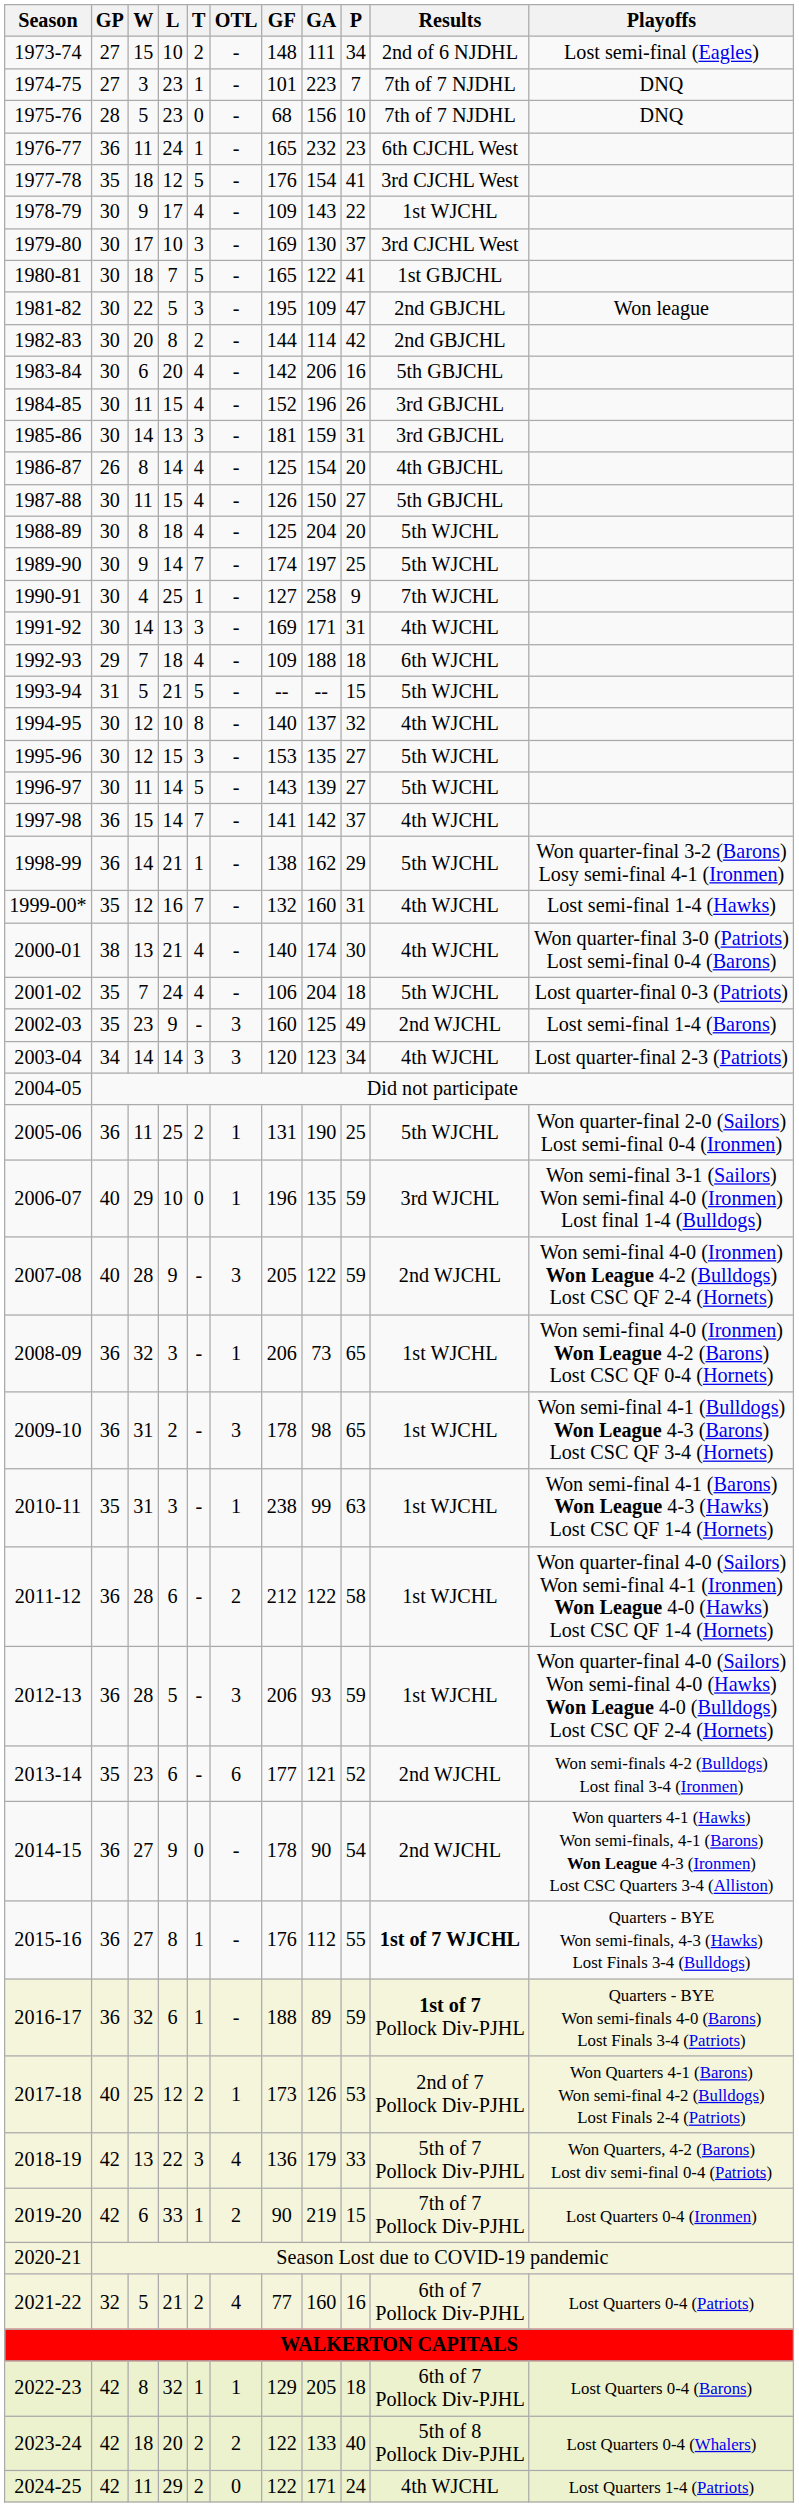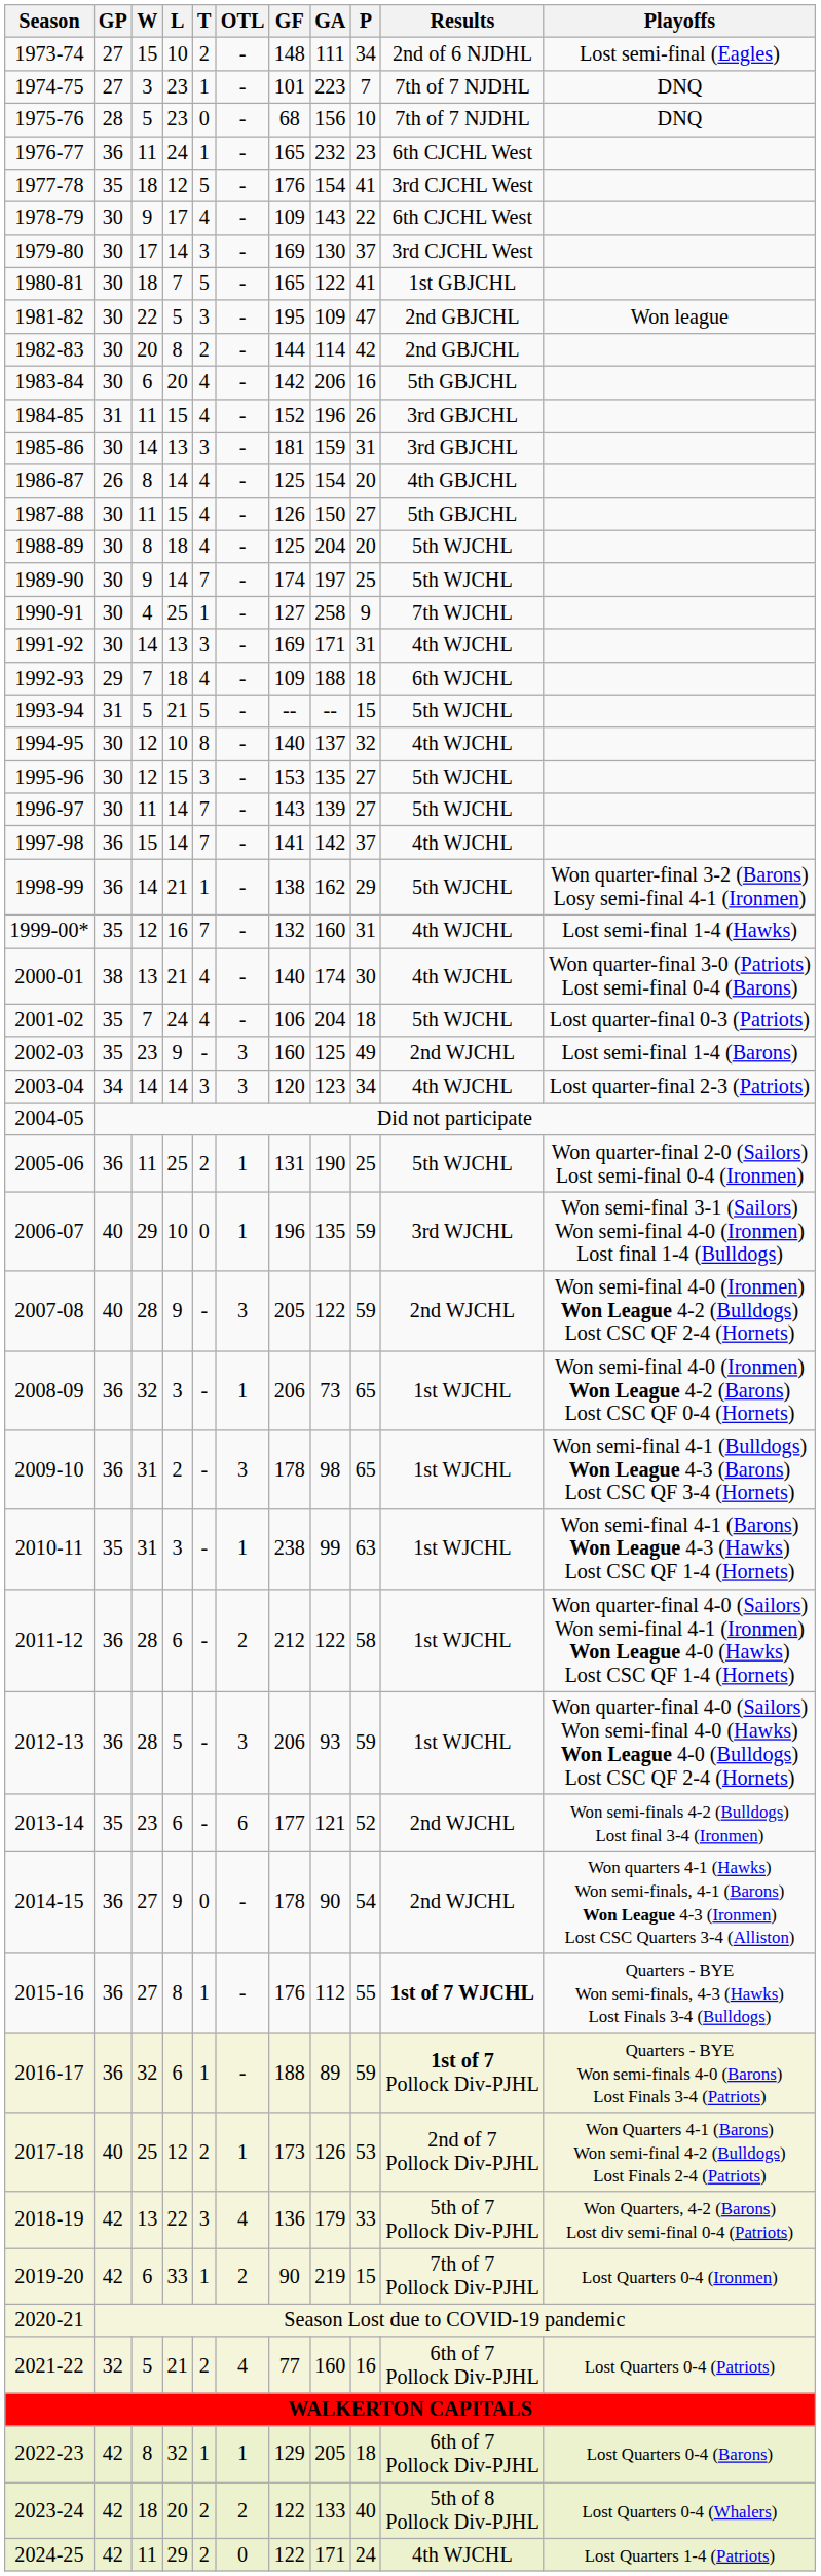 <table class="wikitable">
 <tr>
 <th>Season</th>
 <th>GP</th>
 <th>W</th>
 <th>L</th>
 <th>T</th>
 <th>OTL</th>
 <th>GF</th>
 <th>GA</th>
 <th>P</th>
 <th>Results</th>
 <th>Playoffs</th>
 </tr>
 <tr align="center">
 <td>1973-74</td>
 <td>27</td>
 <td>15</td>
 <td>10</td>
 <td>2</td>
 <td>-</td>
 <td>148</td>
 <td>111</td>
 <td>34</td>
 <td>2nd of 6 NJDHL</td>
 <td>Lost semi-final (<a href='#'>Eagles</a>)</td>
 </tr>
 <tr align="center">
 <td>1974-75</td>
 <td>27</td>
 <td>3</td>
 <td>23</td>
 <td>1</td>
 <td>-</td>
 <td>101</td>
 <td>223</td>
 <td>7</td>
 <td>7th of 7 NJDHL</td>
 <td>DNQ</td>
 </tr>
 <tr align="center">
 <td>1975-76</td>
 <td>28</td>
 <td>5</td>
 <td>23</td>
 <td>0</td>
 <td>-</td>
 <td>68</td>
 <td>156</td>
 <td>10</td>
 <td>7th of 7 NJDHL</td>
 <td>DNQ</td>
 </tr>
 <tr align="center">
 <td>1976-77</td>
 <td>36</td>
 <td>11</td>
 <td>24</td>
 <td>1</td>
 <td>-</td>
 <td>165</td>
 <td>232</td>
 <td>23</td>
 <td>6th CJCHL West</td>
 <td></td>
 </tr>
 <tr align="center">
 <td>1977-78</td>
 <td>35</td>
 <td>18</td>
 <td>12</td>
 <td>5</td>
 <td>-</td>
 <td>176</td>
 <td>154</td>
 <td>41</td>
 <td>3rd CJCHL West</td>
 <td></td>
 </tr>
 <tr align="center">
 <td>1978-79</td>
 <td>30</td>
 <td>9</td>
 <td>17</td>
 <td>4</td>
 <td>-</td>
 <td>109</td>
 <td>143</td>
 <td>22</td>
-<td>1st WJCHL</td>
+<td>6th CJCHL West</td>
 <td></td>
 </tr>
 <tr align="center">
 <td>1979-80</td>
 <td>30</td>
 <td>17</td>
-<td>10</td>
+<td>14</td>
 <td>3</td>
 <td>-</td>
 <td>169</td>
 <td>130</td>
 <td>37</td>
 <td>3rd CJCHL West</td>
 <td></td>
 </tr>
 <tr align="center">
 <td>1980-81</td>
 <td>30</td>
 <td>18</td>
 <td>7</td>
 <td>5</td>
 <td>-</td>
 <td>165</td>
 <td>122</td>
 <td>41</td>
 <td>1st GBJCHL</td>
 <td></td>
 </tr>
 <tr align="center">
 <td>1981-82</td>
 <td>30</td>
 <td>22</td>
 <td>5</td>
 <td>3</td>
 <td>-</td>
 <td>195</td>
 <td>109</td>
 <td>47</td>
 <td>2nd GBJCHL</td>
 <td>Won league</td>
 </tr>
 <tr align="center">
 <td>1982-83</td>
 <td>30</td>
 <td>20</td>
 <td>8</td>
 <td>2</td>
 <td>-</td>
 <td>144</td>
 <td>114</td>
 <td>42</td>
 <td>2nd GBJCHL</td>
 <td></td>
 </tr>
 <tr align="center">
 <td>1983-84</td>
 <td>30</td>
 <td>6</td>
 <td>20</td>
 <td>4</td>
 <td>-</td>
 <td>142</td>
 <td>206</td>
 <td>16</td>
 <td>5th GBJCHL</td>
 <td></td>
 </tr>
 <tr align="center">
 <td>1984-85</td>
-<td>30</td>
+<td>31</td>
 <td>11</td>
 <td>15</td>
 <td>4</td>
 <td>-</td>
 <td>152</td>
 <td>196</td>
 <td>26</td>
 <td>3rd GBJCHL</td>
 <td></td>
 </tr>
 <tr align="center">
 <td>1985-86</td>
 <td>30</td>
 <td>14</td>
 <td>13</td>
 <td>3</td>
 <td>-</td>
 <td>181</td>
 <td>159</td>
 <td>31</td>
 <td>3rd GBJCHL</td>
 <td></td>
 </tr>
 <tr align="center">
 <td>1986-87</td>
 <td>26</td>
 <td>8</td>
 <td>14</td>
 <td>4</td>
 <td>-</td>
 <td>125</td>
 <td>154</td>
 <td>20</td>
 <td>4th GBJCHL</td>
 <td></td>
 </tr>
 <tr align="center">
 <td>1987-88</td>
 <td>30</td>
 <td>11</td>
 <td>15</td>
 <td>4</td>
 <td>-</td>
 <td>126</td>
 <td>150</td>
 <td>27</td>
 <td>5th GBJCHL</td>
 <td></td>
 </tr>
 <tr align="center">
 <td>1988-89</td>
 <td>30</td>
 <td>8</td>
 <td>18</td>
 <td>4</td>
 <td>-</td>
 <td>125</td>
 <td>204</td>
 <td>20</td>
 <td>5th WJCHL</td>
 <td></td>
 </tr>
 <tr align="center">
 <td>1989-90</td>
 <td>30</td>
 <td>9</td>
 <td>14</td>
 <td>7</td>
 <td>-</td>
 <td>174</td>
 <td>197</td>
 <td>25</td>
 <td>5th WJCHL</td>
 <td></td>
 </tr>
 <tr align="center">
 <td>1990-91</td>
 <td>30</td>
 <td>4</td>
 <td>25</td>
 <td>1</td>
 <td>-</td>
 <td>127</td>
 <td>258</td>
 <td>9</td>
 <td>7th WJCHL</td>
 <td></td>
 </tr>
 <tr align="center">
 <td>1991-92</td>
 <td>30</td>
 <td>14</td>
 <td>13</td>
 <td>3</td>
 <td>-</td>
 <td>169</td>
 <td>171</td>
 <td>31</td>
 <td>4th WJCHL</td>
 <td></td>
 </tr>
 <tr align="center">
 <td>1992-93</td>
 <td>29</td>
 <td>7</td>
 <td>18</td>
 <td>4</td>
 <td>-</td>
 <td>109</td>
 <td>188</td>
 <td>18</td>
 <td>6th WJCHL</td>
 <td></td>
 </tr>
 <tr align="center">
 <td>1993-94</td>
 <td>31</td>
 <td>5</td>
 <td>21</td>
 <td>5</td>
 <td>-</td>
 <td>--</td>
 <td>--</td>
 <td>15</td>
 <td>5th WJCHL</td>
 <td></td>
 </tr>
 <tr align="center">
 <td>1994-95</td>
 <td>30</td>
 <td>12</td>
 <td>10</td>
 <td>8</td>
 <td>-</td>
 <td>140</td>
 <td>137</td>
 <td>32</td>
 <td>4th WJCHL</td>
 <td></td>
 </tr>
 <tr align="center">
 <td>1995-96</td>
 <td>30</td>
 <td>12</td>
 <td>15</td>
 <td>3</td>
 <td>-</td>
 <td>153</td>
 <td>135</td>
 <td>27</td>
 <td>5th WJCHL</td>
 <td></td>
 </tr>
 <tr align="center">
 <td>1996-97</td>
 <td>30</td>
 <td>11</td>
 <td>14</td>
-<td>5</td>
+<td>7</td>
 <td>-</td>
 <td>143</td>
 <td>139</td>
 <td>27</td>
 <td>5th WJCHL</td>
 <td></td>
 </tr>
 <tr align="center">
 <td>1997-98</td>
 <td>36</td>
 <td>15</td>
 <td>14</td>
 <td>7</td>
 <td>-</td>
 <td>141</td>
 <td>142</td>
 <td>37</td>
 <td>4th WJCHL</td>
 <td></td>
 </tr>
 <tr align="center">
 <td>1998-99</td>
 <td>36</td>
 <td>14</td>
 <td>21</td>
 <td>1</td>
 <td>-</td>
 <td>138</td>
 <td>162</td>
 <td>29</td>
 <td>5th WJCHL</td>
 <td>Won quarter-final 3-2 (<a href='#'>Barons</a>)<br>Losy semi-final 4-1 (<a href='#'>Ironmen</a>)</td>
 </tr>
 <tr align="center">
 <td>1999-00*</td>
 <td>35</td>
 <td>12</td>
 <td>16</td>
 <td>7</td>
 <td>-</td>
 <td>132</td>
 <td>160</td>
 <td>31</td>
 <td>4th WJCHL</td>
 <td>Lost semi-final 1-4 (<a href='#'>Hawks</a>)</td>
 </tr>
 <tr align="center">
 <td>2000-01</td>
 <td>38</td>
 <td>13</td>
 <td>21</td>
 <td>4</td>
 <td>-</td>
 <td>140</td>
 <td>174</td>
 <td>30</td>
 <td>4th WJCHL</td>
 <td>Won quarter-final 3-0 (<a href='#'>Patriots</a>)<br>Lost semi-final 0-4 (<a href='#'>Barons</a>)</td>
 </tr>
 <tr align="center">
 <td>2001-02</td>
 <td>35</td>
 <td>7</td>
 <td>24</td>
 <td>4</td>
 <td>-</td>
 <td>106</td>
 <td>204</td>
 <td>18</td>
 <td>5th WJCHL</td>
 <td>Lost quarter-final 0-3 (<a href='#'>Patriots</a>)</td>
 </tr>
 <tr align="center">
 <td>2002-03</td>
 <td>35</td>
 <td>23</td>
 <td>9</td>
 <td>-</td>
 <td>3</td>
 <td>160</td>
 <td>125</td>
 <td>49</td>
 <td>2nd WJCHL</td>
 <td>Lost semi-final 1-4 (<a href='#'>Barons</a>)</td>
 </tr>
 <tr align="center">
 <td>2003-04</td>
 <td>34</td>
 <td>14</td>
 <td>14</td>
 <td>3</td>
 <td>3</td>
 <td>120</td>
 <td>123</td>
 <td>34</td>
 <td>4th WJCHL</td>
 <td>Lost quarter-final 2-3 (<a href='#'>Patriots</a>)</td>
 </tr>
 <tr align="center">
 <td>2004-05</td>
 <td colspan="11">Did not participate</td>
 </tr>
 <tr align="center">
 <td>2005-06</td>
 <td>36</td>
 <td>11</td>
 <td>25</td>
 <td>2</td>
 <td>1</td>
 <td>131</td>
 <td>190</td>
 <td>25</td>
 <td>5th WJCHL</td>
 <td>Won quarter-final 2-0 (<a href='#'>Sailors</a>)<br>Lost semi-final 0-4 (<a href='#'>Ironmen</a>)</td>
 </tr>
 <tr align="center">
 <td>2006-07</td>
 <td>40</td>
 <td>29</td>
 <td>10</td>
 <td>0</td>
 <td>1</td>
 <td>196</td>
 <td>135</td>
 <td>59</td>
 <td>3rd WJCHL</td>
 <td>Won semi-final 3-1 (<a href='#'>Sailors</a>)<br>Won semi-final 4-0 (<a href='#'>Ironmen</a>)<br>Lost final 1-4 (<a href='#'>Bulldogs</a>)</td>
 </tr>
 <tr align="center">
 <td>2007-08</td>
 <td>40</td>
 <td>28</td>
 <td>9</td>
 <td>-</td>
 <td>3</td>
 <td>205</td>
 <td>122</td>
 <td>59</td>
 <td>2nd WJCHL</td>
 <td>Won semi-final 4-0 (<a href='#'>Ironmen</a>)<br><strong>Won League</strong> 4-2 (<a href='#'>Bulldogs</a>)<br>Lost CSC QF 2-4 (<a href='#'>Hornets</a>)</td>
 </tr>
 <tr align="center">
 <td>2008-09</td>
 <td>36</td>
 <td>32</td>
 <td>3</td>
 <td>-</td>
 <td>1</td>
 <td>206</td>
 <td>73</td>
 <td>65</td>
 <td>1st WJCHL</td>
 <td>Won semi-final 4-0 (<a href='#'>Ironmen</a>)<br><strong>Won League</strong> 4-2 (<a href='#'>Barons</a>)<br>Lost CSC QF 0-4 (<a href='#'>Hornets</a>)</td>
 </tr>
 <tr align="center">
 <td>2009-10</td>
 <td>36</td>
 <td>31</td>
 <td>2</td>
 <td>-</td>
 <td>3</td>
 <td>178</td>
 <td>98</td>
 <td>65</td>
 <td>1st WJCHL</td>
 <td>Won semi-final 4-1 (<a href='#'>Bulldogs</a>)<br><strong>Won League</strong> 4-3 (<a href='#'>Barons</a>)<br>Lost CSC QF 3-4 (<a href='#'>Hornets</a>)</td>
 </tr>
 <tr align="center">
 <td>2010-11</td>
 <td>35</td>
 <td>31</td>
 <td>3</td>
 <td>-</td>
 <td>1</td>
 <td>238</td>
 <td>99</td>
 <td>63</td>
 <td>1st WJCHL</td>
 <td>Won semi-final 4-1 (<a href='#'>Barons</a>)<br><strong>Won League</strong> 4-3 (<a href='#'>Hawks</a>)<br>Lost CSC QF 1-4 (<a href='#'>Hornets</a>)</td>
 </tr>
 <tr align="center">
 <td>2011-12</td>
 <td>36</td>
 <td>28</td>
 <td>6</td>
 <td>-</td>
 <td>2</td>
 <td>212</td>
 <td>122</td>
 <td>58</td>
 <td>1st WJCHL</td>
 <td>Won quarter-final 4-0 (<a href='#'>Sailors</a>)<br>Won semi-final 4-1 (<a href='#'>Ironmen</a>)<br><strong>Won League</strong> 4-0 (<a href='#'>Hawks</a>)<br>Lost CSC QF 1-4 (<a href='#'>Hornets</a>)</td>
 </tr>
 <tr align="center">
 <td>2012-13</td>
 <td>36</td>
 <td>28</td>
 <td>5</td>
 <td>-</td>
 <td>3</td>
 <td>206</td>
 <td>93</td>
 <td>59</td>
 <td>1st WJCHL</td>
 <td>Won quarter-final 4-0 (<a href='#'>Sailors</a>)<br>Won semi-final 4-0 (<a href='#'>Hawks</a>)<br><strong>Won League</strong> 4-0 (<a href='#'>Bulldogs</a>)<br>Lost CSC QF 2-4 (<a href='#'>Hornets</a>)</td>
 </tr>
 <tr align="center">
 <td>2013-14</td>
 <td>35</td>
 <td>23</td>
 <td>6</td>
 <td>-</td>
 <td>6</td>
 <td>177</td>
 <td>121</td>
 <td>52</td>
 <td>2nd WJCHL</td>
 <td><small>Won semi-finals 4-2 (<a href='#'>Bulldogs</a>)<br>Lost final 3-4 (<a href='#'>Ironmen</a>)</small></td>
 </tr>
 <tr align="center">
 <td>2014-15</td>
 <td>36</td>
 <td>27</td>
 <td>9</td>
 <td>0</td>
 <td>-</td>
 <td>178</td>
 <td>90</td>
 <td>54</td>
 <td>2nd WJCHL</td>
 <td><small>Won quarters 4-1 (<a href='#'>Hawks</a>)<br>Won semi-finals, 4-1 (<a href='#'>Barons</a>)<br><strong>Won League</strong> 4-3 (<a href='#'>Ironmen</a>)<br>Lost CSC Quarters 3-4 (<a href='#'>Alliston</a>)</small></td>
 </tr>
 <tr align="center">
 <td>2015-16</td>
 <td>36</td>
 <td>27</td>
 <td>8</td>
 <td>1</td>
 <td>-</td>
 <td>176</td>
 <td>112</td>
 <td>55</td>
 <td><strong>1st of 7 WJCHL</strong></td>
 <td><small>Quarters -  BYE<br>Won semi-finals, 4-3 (<a href='#'>Hawks</a>)<br>Lost Finals 3-4 (<a href='#'>Bulldogs</a>)</small></td>
 </tr>
 <tr align="center" bgcolor="beige">
 <td>2016-17</td>
 <td>36</td>
 <td>32</td>
 <td>6</td>
 <td>1</td>
 <td>-</td>
 <td>188</td>
 <td>89</td>
 <td>59</td>
 <td><strong>1st of 7</strong><br>Pollock Div-PJHL</td>
 <td><small>Quarters -  BYE<br>Won semi-finals 4-0 (<a href='#'>Barons</a>)<br>Lost Finals 3-4 (<a href='#'>Patriots</a>)</small></td>
 </tr>
 <tr align="center" bgcolor="beige">
 <td>2017-18</td>
 <td>40</td>
 <td>25</td>
 <td>12</td>
 <td>2</td>
 <td>1</td>
 <td>173</td>
 <td>126</td>
 <td>53</td>
 <td>2nd of 7<br>Pollock Div-PJHL</td>
 <td><small>Won Quarters 4-1 (<a href='#'>Barons</a>)<br>Won semi-final 4-2 (<a href='#'>Bulldogs</a>)<br>Lost Finals 2-4 (<a href='#'>Patriots</a>)</small></td>
 </tr>
 <tr align="center" bgcolor="beige">
 <td>2018-19</td>
 <td>42</td>
 <td>13</td>
 <td>22</td>
 <td>3</td>
 <td>4</td>
 <td>136</td>
 <td>179</td>
 <td>33</td>
 <td>5th of 7<br>Pollock Div-PJHL</td>
 <td><small>Won Quarters, 4-2 (<a href='#'>Barons</a>)<br>Lost div semi-final 0-4 (<a href='#'>Patriots</a>)</small></td>
 </tr>
 <tr align="center" bgcolor="beige">
 <td>2019-20</td>
 <td>42</td>
 <td>6</td>
 <td>33</td>
 <td>1</td>
 <td>2</td>
 <td>90</td>
 <td>219</td>
 <td>15</td>
 <td>7th of 7<br>Pollock Div-PJHL</td>
 <td><small>Lost Quarters 0-4 (<a href='#'>Ironmen</a>)</small></td>
 </tr>
 <tr align="center" bgcolor="beige">
 <td>2020-21</td>
 <td colspan="10">Season Lost due to COVID-19 pandemic</td>
 </tr>
 <tr align="center" bgcolor="beige">
 <td>2021-22</td>
 <td>32</td>
 <td>5</td>
 <td>21</td>
 <td>2</td>
 <td>4</td>
 <td>77</td>
 <td>160</td>
 <td>16</td>
 <td>6th of 7<br>Pollock Div-PJHL</td>
 <td><small>Lost Quarters 0-4 (<a href='#'>Patriots</a>)</small></td>
 </tr>
 <tr align="center" bgcolor="red">
 <td colspan="11"><strong>WALKERTON CAPITALS</strong></td>
 </tr>
 <tr align="center" bgcolor="ECF2CE">
 <td>2022-23</td>
 <td>42</td>
 <td>8</td>
 <td>32</td>
 <td>1</td>
 <td>1</td>
 <td>129</td>
 <td>205</td>
 <td>18</td>
 <td>6th of 7<br>Pollock Div-PJHL</td>
 <td><small>Lost Quarters 0-4 (<a href='#'>Barons</a>)</small></td>
 </tr>
 <tr align="center" bgcolor="ECF2CE">
 <td>2023-24</td>
 <td>42</td>
 <td>18</td>
 <td>20</td>
 <td>2</td>
 <td>2</td>
 <td>122</td>
 <td>133</td>
 <td>40</td>
 <td>5th of 8<br>Pollock Div-PJHL</td>
 <td><small>Lost Quarters 0-4 (<a href='#'>Whalers</a>)</small></td>
 </tr>
 <tr align="center" bgcolor="ECF2CE">
 <td>2024-25</td>
 <td>42</td>
 <td>11</td>
 <td>29</td>
 <td>2</td>
 <td>0</td>
 <td>122</td>
 <td>171</td>
 <td>24</td>
 <td>4th WJCHL</td>
 <td><small>Lost Quarters 1-4 (<a href='#'>Patriots</a>)</small></td>
 </tr>
 </table>
